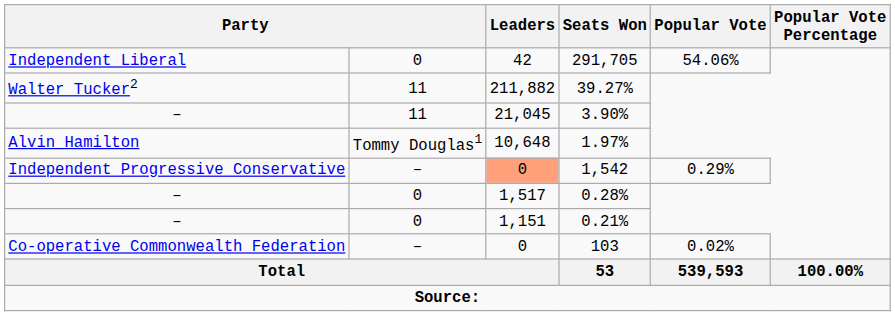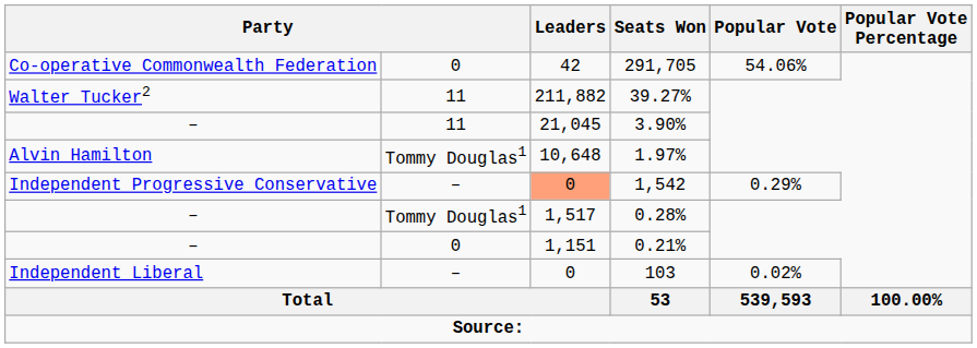 <table class="wikitable">
 <tr>
 <th colspan="2">Party</th>
 <th>Leaders</th>
 <th>Seats Won</th>
 <th>Popular Vote</th>
 <th>Popular Vote<br>Percentage</th>
 </tr>
 <tr>
-<td><a href='#'>Independent Liberal</a></td>
+<td><a href='#'>Co-operative Commonwealth Federation</a></td>
 <td align=center>0</td>
 <td align=center>42</td>
 <td align=center>291,705</td>
 <td align=center>54.06%</td>
 </tr>
 <tr>
 <td><a href='#'>Walter Tucker</a><sup>2</sup></td>
 <td align=center>11</td>
 <td align=center>211,882</td>
 <td align=center>39.27%</td>
 </tr>
 <tr>
 <td align=center>–</td>
 <td align=center>11</td>
 <td align=center>21,045</td>
 <td align=center>3.90%</td>
 </tr>
 <tr>
 <td><a href='#'>Alvin Hamilton</a></td>
 <td>Tommy Douglas<sup>1</sup></td>
 <td align=center>10,648</td>
 <td align=center>1.97%</td>
 </tr>
 <tr>
 <td><a href='#'>Independent Progressive Conservative</a></td>
 <td align=center>–</td>
 <td align=center style="background: lightsalmon;">0</td>
 <td align=center>1,542</td>
 <td align=center>0.29%</td>
 </tr>
 <tr>
 <td align=center>–</td>
-<td align=center>0</td>
+<td>Tommy Douglas<sup>1</sup></td>
 <td align=center>1,517</td>
 <td align=center>0.28%</td>
 </tr>
 <tr>
 <td align=center>–</td>
 <td align=center>0</td>
 <td align=center>1,151</td>
 <td align=center>0.21%</td>
 </tr>
 <tr>
-<td><a href='#'>Co-operative Commonwealth Federation</a></td>
+<td><a href='#'>Independent Liberal</a></td>
 <td align=center>–</td>
 <td align=center>0</td>
 <td align=center>103</td>
 <td align=center>0.02%</td>
 </tr>
 <tr>
 <th colspan=3>Total</th>
 <th>53</th>
 <th>539,593</th>
 <th>100.00%</th>
 </tr>
 <tr>
 <td align="center" colspan=6><strong>Source:</strong> </td>
 </tr>
 </table>
